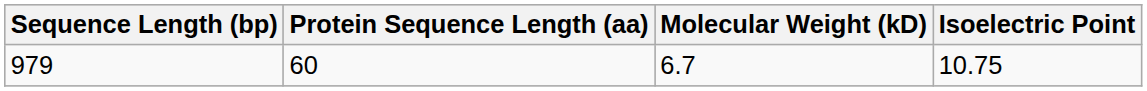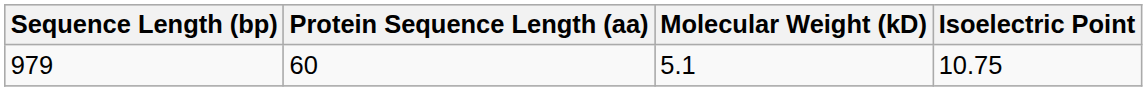 <table class="wikitable">
 <tr>
 <th>Sequence Length (bp)</th>
 <th>Protein Sequence Length (aa)</th>
 <th>Molecular Weight (kD)</th>
 <th>Isoelectric Point</th>
 </tr>
 <tr>
 <td>979</td>
 <td>60</td>
-<td>6.7</td>
+<td>5.1</td>
 <td>10.75</td>
 </tr>
 </table>
